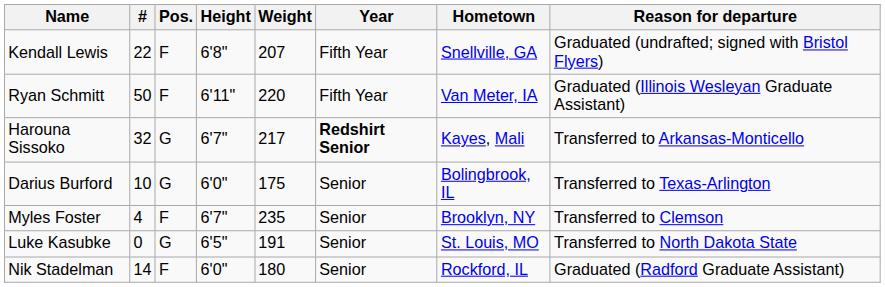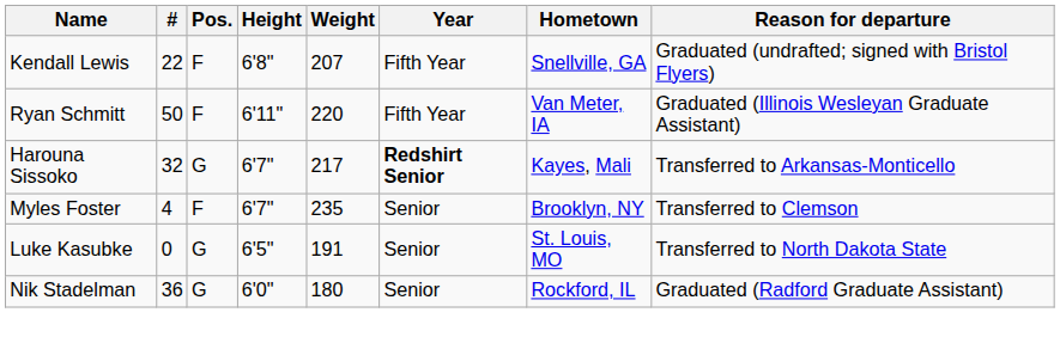 <table class="wikitable sortable" border="1">
 <tr>
 <th>Name</th>
 <th>#</th>
 <th>Pos.</th>
 <th>Height</th>
 <th>Weight</th>
 <th>Year</th>
 <th>Hometown</th>
 <th class="unstable">Reason for departure</th>
 </tr>
 <tr>
 <td>Kendall Lewis</td>
 <td>22</td>
 <td>F</td>
 <td>6'8"</td>
 <td>207</td>
 <td>Fifth Year</td>
 <td><a href='#'>Snellville, GA</a></td>
 <td>Graduated (undrafted; signed with <a href='#'>Bristol Flyers</a>)</td>
 </tr>
 <tr>
 <td>Ryan Schmitt</td>
 <td>50</td>
 <td>F</td>
 <td>6'11"</td>
 <td>220</td>
 <td>Fifth Year</td>
 <td><a href='#'>Van Meter, IA</a></td>
 <td>Graduated (<a href='#'>Illinois Wesleyan</a> Graduate Assistant)</td>
 </tr>
 <tr>
 <td>Harouna Sissoko</td>
 <td>32</td>
 <td>G</td>
 <td>6'7"</td>
 <td>217</td>
 <td><strong>Redshirt Senior</strong></td>
 <td><a href='#'>Kayes</a>, <a href='#'>Mali</a></td>
 <td>Transferred to <a href='#'>Arkansas-Monticello</a></td>
 </tr>
 <tr>
-<td>Darius Burford</td>
-<td>10</td>
-<td>G</td>
-<td>6'0"</td>
-<td>175</td>
-<td>Senior</td>
-<td><a href='#'>Bolingbrook, IL</a></td>
-<td>Transferred to <a href='#'>Texas-Arlington</a></td>
-</tr>
-<tr>
 <td>Myles Foster</td>
 <td>4</td>
 <td>F</td>
 <td>6'7"</td>
 <td>235</td>
 <td>Senior</td>
 <td><a href='#'>Brooklyn, NY</a></td>
 <td>Transferred to <a href='#'>Clemson</a></td>
 </tr>
 <tr>
 <td>Luke Kasubke</td>
 <td>0</td>
 <td>G</td>
 <td>6'5"</td>
 <td>191</td>
 <td>Senior</td>
 <td><a href='#'>St. Louis, MO</a></td>
 <td>Transferred to <a href='#'>North Dakota State</a></td>
 </tr>
 <tr>
 <td>Nik Stadelman</td>
-<td>14</td>
-<td>F</td>
+<td>36</td>
+<td>G</td>
 <td>6'0"</td>
 <td>180</td>
 <td>Senior</td>
 <td><a href='#'>Rockford, IL</a></td>
 <td>Graduated (<a href='#'>Radford</a> Graduate Assistant)</td>
 </tr>
 </table>
